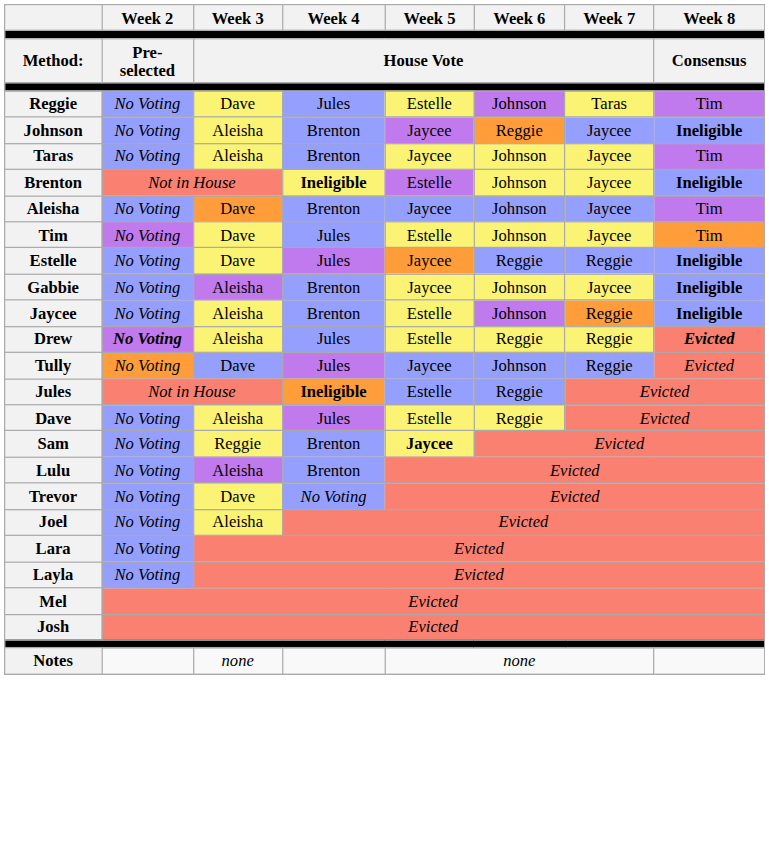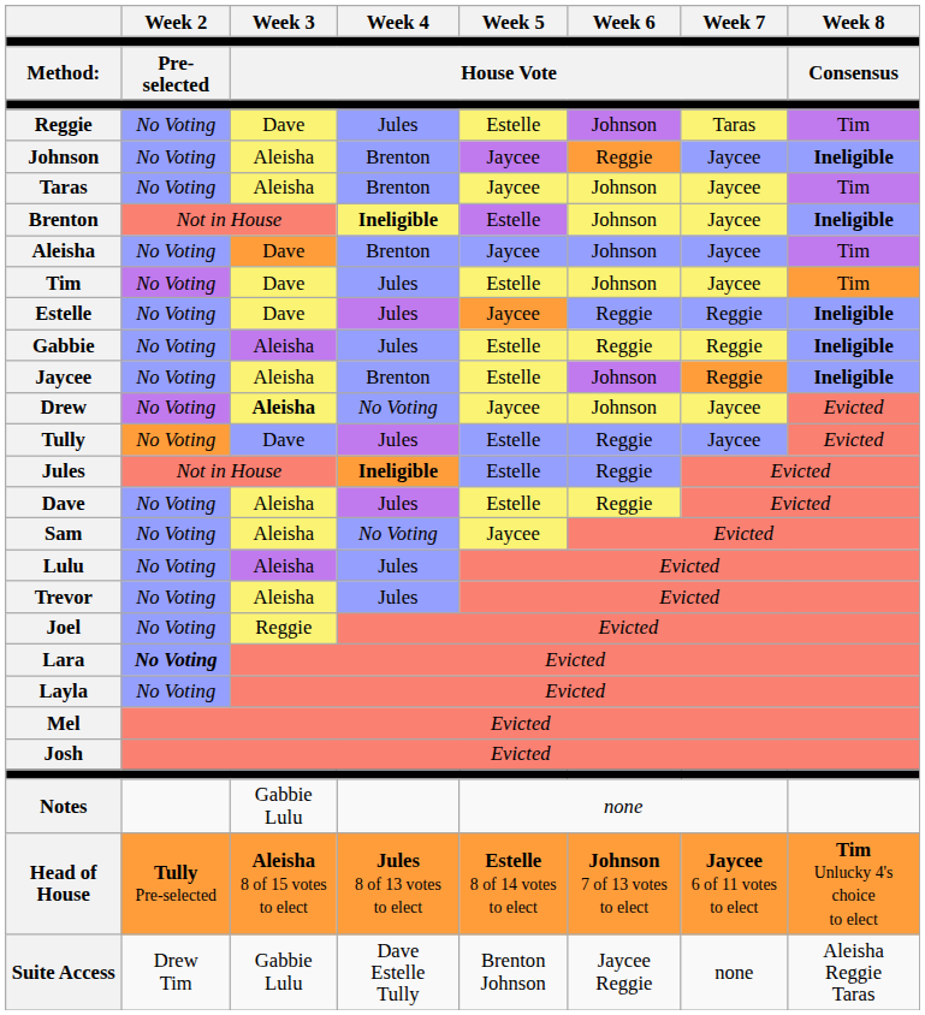 <table class="wikitable" style="text-align:center; width:100%; font-size:85%; line-height:15px">
 <tr>
 <th style="width:8%"></th>
 <th style="width:8%">Week 2</th>
 <th style="width:8%">Week 3</th>
 <th style="width:8%">Week 4</th>
 <th style="width:8%">Week 5</th>
 <th style="width:8%">Week 6</th>
 <th style="width:8%">Week 7</th>
 <th style="width:8%">Week 8</th>
 </tr>
 <tr>
 <th style="background:#000" colspan="8"></th>
 </tr>
 <tr>
 <th>Method:</th>
 <th>Pre-selected</th>
 <th colspan="5">House Vote</th>
 <th>Consensus</th>
 </tr>
 <tr>
 <th style="background:#000" colspan="8"></th>
 </tr>
 <tr>
 <th>Reggie</th>
 <td style="background:#959ffd;"><em>No Voting</em></td>
 <td style="background:#FBF373;">Dave</td>
 <td style="background:#959ffd;">Jules</td>
 <td style="background:#FBF373;">Estelle</td>
 <td style="background:#C07AEE;">Johnson</td>
 <td style="background:#FBF373;">Taras</td>
 <td style="background:#C07AEE;">Tim</td>
 </tr>
 <tr>
 <th>Johnson</th>
 <td style="background:#959ffd;"><em>No Voting</em></td>
 <td style="background:#FBF373;">Aleisha</td>
 <td style="background:#959ffd;">Brenton</td>
 <td style="background:#C07AEE;">Jaycee</td>
 <td style="background:#FF9D3B;">Reggie</td>
 <td style="background:#959ffd;">Jaycee</td>
 <td style="background:#959ffd;"><strong>Ineligible</strong></td>
 </tr>
 <tr>
 <th>Taras</th>
 <td style="background:#959ffd;"><em>No Voting</em></td>
 <td style="background:#FBF373;">Aleisha</td>
 <td style="background:#959ffd;">Brenton</td>
 <td style="background:#FBF373;">Jaycee</td>
 <td style="background:#FBF373;">Johnson</td>
 <td style="background:#FBF373;">Jaycee</td>
 <td style="background:#C07AEE;">Tim</td>
 </tr>
 <tr>
 <th>Brenton</th>
 <td colspan="2" style="background:#FA8072;"><em>Not in House</em></td>
 <td style="background:#FBF373;"><strong>Ineligible</strong></td>
 <td style="background:#C07AEE;">Estelle</td>
 <td style="background:#FBF373;">Johnson</td>
 <td style="background:#FBF373;">Jaycee</td>
 <td style="background:#959ffd;"><strong>Ineligible</strong></td>
 </tr>
 <tr>
 <th>Aleisha</th>
 <td style="background:#959ffd;"><em>No Voting</em></td>
 <td style="background:#FF9D3B;">Dave</td>
 <td style="background:#959ffd;">Brenton</td>
 <td style="background:#959ffd;">Jaycee</td>
 <td style="background:#959ffd;">Johnson</td>
 <td style="background:#959ffd;">Jaycee</td>
 <td style="background:#C07AEE;">Tim</td>
 </tr>
 <tr>
 <th>Tim</th>
 <td style="background:#C07AEE;"><em>No Voting</em></td>
 <td style="background:#FBF373;">Dave</td>
 <td style="background:#959ffd;">Jules</td>
 <td style="background:#FBF373;">Estelle</td>
 <td style="background:#FBF373;">Johnson</td>
 <td style="background:#FBF373;">Jaycee</td>
 <td style="background:#FF9D3B;">Tim</td>
 </tr>
 <tr>
 <th>Estelle</th>
 <td style="background:#959ffd;"><em>No Voting</em></td>
 <td style="background:#FBF373;">Dave</td>
 <td style="background:#C07AEE;">Jules</td>
 <td style="background:#FF9D3B;">Jaycee</td>
 <td style="background:#959ffd;">Reggie</td>
 <td style="background:#959ffd;">Reggie</td>
 <td style="background:#959ffd;"><strong>Ineligible</strong></td>
 </tr>
 <tr>
 <th>Gabbie</th>
 <td style="background:#959ffd;"><em>No Voting</em></td>
 <td style="background:#C07AEE;">Aleisha</td>
-<td style="background:#959ffd;">Brenton</td>
-<td style="background:#FBF373;">Jaycee</td>
-<td style="background:#FBF373;">Johnson</td>
-<td style="background:#FBF373;">Jaycee</td>
+<td style="background:#959ffd;">Jules</td>
+<td style="background:#FBF373;">Estelle</td>
+<td style="background:#FBF373;">Reggie</td>
+<td style="background:#FBF373;">Reggie</td>
 <td style="background:#959ffd;"><strong>Ineligible</strong></td>
 </tr>
 <tr>
 <th>Jaycee</th>
 <td style="background:#959ffd;"><em>No Voting</em></td>
 <td style="background:#FBF373;">Aleisha</td>
 <td style="background:#959ffd;">Brenton</td>
 <td style="background:#FBF373;">Estelle</td>
 <td style="background:#C07AEE;">Johnson</td>
 <td style="background:#FF9D3B;">Reggie</td>
 <td style="background:#959ffd;"><strong>Ineligible</strong></td>
 </tr>
 <tr>
 <th>Drew</th>
-<td style="background:#C07AEE;"><strong><em>No Voting</em></strong></td>
-<td style="background:#FBF373;">Aleisha</td>
-<td style="background:#959ffd;">Jules</td>
-<td style="background:#FBF373;">Estelle</td>
-<td style="background:#FBF373;">Reggie</td>
-<td style="background:#FBF373;">Reggie</td>
-<td style="background:#FA8072;"><strong><em>Evicted</em></strong></td>
+<td style="background:#C07AEE;"><em>No Voting</em></td>
+<td style="background:#FBF373;"><strong>Aleisha</strong></td>
+<td style="background:#959ffd;"><em>No Voting</em></td>
+<td style="background:#FBF373;">Jaycee</td>
+<td style="background:#FBF373;">Johnson</td>
+<td style="background:#FBF373;">Jaycee</td>
+<td style="background:#FA8072;"><em>Evicted</em></td>
 </tr>
 <tr>
 <th>Tully</th>
 <td style="background:#FF9D3B;"><em>No Voting</em></td>
 <td style="background:#959ffd;">Dave</td>
 <td style="background:#C07AEE;">Jules</td>
+<td style="background:#959ffd;">Estelle</td>
+<td style="background:#959ffd;">Reggie</td>
 <td style="background:#959ffd;">Jaycee</td>
-<td style="background:#959ffd;">Johnson</td>
-<td style="background:#959ffd;">Reggie</td>
 <td style="background:#FA8072;"><em>Evicted</em></td>
 </tr>
 <tr>
 <th>Jules</th>
 <td colspan="2" style="background:#FA8072;"><em>Not in House</em></td>
 <td style="background:#FF9D3B;"><strong>Ineligible</strong></td>
 <td style="background:#959ffd;">Estelle</td>
 <td style="background:#959ffd;">Reggie</td>
 <td colspan="2" style="background:#FA8072;"><em>Evicted</em></td>
 </tr>
 <tr>
 <th>Dave</th>
 <td style="background:#959ffd;"><em>No Voting</em></td>
 <td style="background:#FBF373;">Aleisha</td>
 <td style="background:#C07AEE;">Jules</td>
 <td style="background:#FBF373;">Estelle</td>
 <td style="background:#FBF373;">Reggie</td>
 <td colspan="2" style="background:#FA8072;"><em>Evicted</em></td>
 </tr>
 <tr>
 <th>Sam</th>
 <td style="background:#959ffd;"><em>No Voting</em></td>
-<td style="background:#FBF373;">Reggie</td>
-<td style="background:#959ffd;">Brenton</td>
-<td style="background:#FBF373;"><strong>Jaycee</strong></td>
+<td style="background:#FBF373;">Aleisha</td>
+<td style="background:#959ffd;"><em>No Voting</em></td>
+<td style="background:#FBF373;">Jaycee</td>
 <td colspan="3" style="background:#FA8072;"><em>Evicted</em></td>
 </tr>
 <tr>
 <th>Lulu</th>
 <td style="background:#959ffd;"><em>No Voting</em></td>
 <td style="background:#C07AEE;">Aleisha</td>
-<td style="background:#959ffd;">Brenton</td>
+<td style="background:#959ffd;">Jules</td>
 <td colspan="4" style="background:#FA8072;"><em>Evicted</em></td>
 </tr>
 <tr>
 <th>Trevor</th>
 <td style="background:#959ffd;"><em>No Voting</em></td>
-<td style="background:#FBF373;">Dave</td>
-<td style="background:#959ffd;"><em>No Voting</em></td>
+<td style="background:#FBF373;">Aleisha</td>
+<td style="background:#959ffd;">Jules</td>
 <td colspan="4" style="background:#FA8072;"><em>Evicted</em></td>
 </tr>
 <tr>
 <th>Joel</th>
 <td style="background:#959ffd;"><em>No Voting</em></td>
-<td style="background:#FBF373;">Aleisha</td>
+<td style="background:#FBF373;">Reggie</td>
 <td colspan="5" style="background:#FA8072;"><em>Evicted</em></td>
 </tr>
 <tr>
 <th>Lara</th>
-<td style="background:#959ffd;"><em>No Voting</em></td>
+<td style="background:#959ffd;"><strong><em>No Voting</em></strong></td>
 <td colspan="6" style="background:#FA8072;"><em>Evicted</em></td>
 </tr>
 <tr>
 <th>Layla</th>
 <td style="background:#959ffd;"><em>No Voting</em></td>
 <td colspan="6" style="background:#FA8072;"><em>Evicted</em></td>
 </tr>
 <tr>
 <th>Mel</th>
 <td colspan="7" style="background:#FA8072;"><em>Evicted</em></td>
 </tr>
 <tr>
 <th>Josh</th>
 <td colspan="7" style="background:#FA8072;"><em>Evicted</em></td>
 </tr>
 <tr>
 <th style="background:#000" colspan="8"></th>
 </tr>
 <tr>
 <th>Notes</th>
 <td></td>
-<td><em>none</em></td>
+<td>Gabbie <br>Lulu</td>
 <td></td>
 <td colspan="3"><em>none</em></td>
 <td></td>
 </tr>
 <tr>
+<th>Head of House</th>
+<td style="background:#FF9D3B;"><strong>Tully</strong><br><small>Pre-selected</small></td>
+<td style="background:#FF9D3B;"><strong>Aleisha</strong><br><small>8 of 15 votes</small><br><small>to elect</small></td>
+<td style="background:#FF9D3B;"><strong>Jules</strong><br><small>8 of 13 votes</small><br><small>to elect</small></td>
+<td style="background:#FF9D3B;"><strong>Estelle</strong><br><small>8 of 14 votes</small><br><small>to elect</small></td>
+<td style="background:#FF9D3B;"><strong>Johnson</strong><br><small>7 of 13 votes</small><br><small>to elect</small></td>
+<td style="background:#FF9D3B;"><strong>Jaycee</strong><br><small>6 of 11 votes</small><br><small>to elect</small></td>
+<td style="background:#FF9D3B;"><strong>Tim</strong><br><small>Unlucky 4's choice</small><br><small>to elect</small></td>
+</tr>
+<tr>
+<th>Suite Access</th>
+<td>Drew <br>Tim</td>
+<td>Gabbie <br>Lulu</td>
+<td>Dave <br> Estelle <br>Tully</td>
+<td>Brenton <br>Johnson</td>
+<td>Jaycee <br>Reggie</td>
+<td>none</td>
+<td>Aleisha<br>Reggie<br>Taras</td>
+</tr>
+<tr>
 </tr>
 </table>
